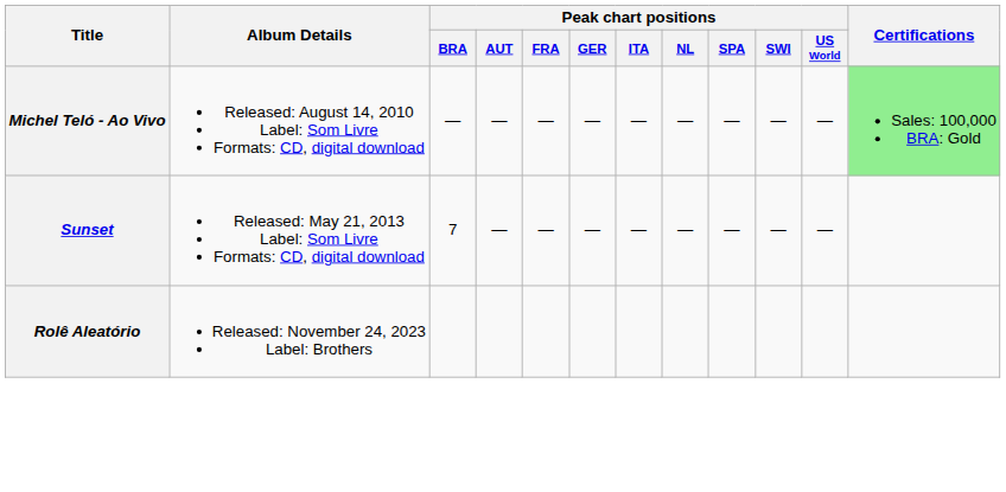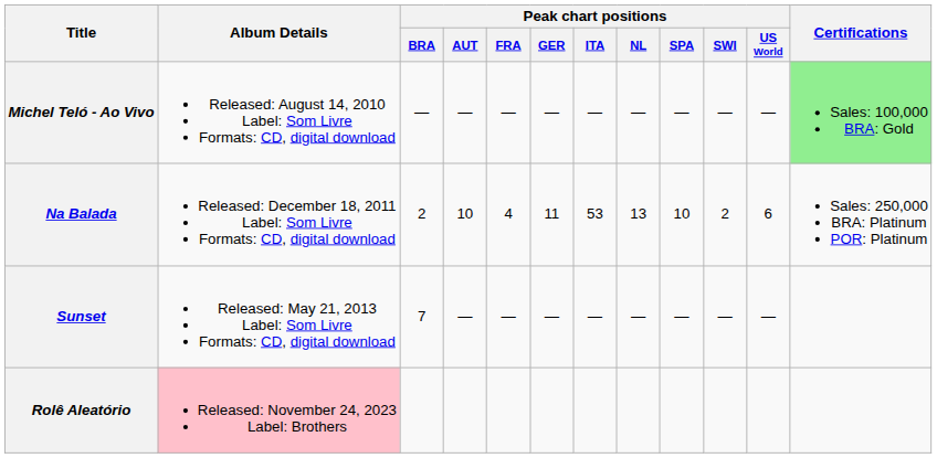 <table class="wikitable plainrowheaders" style="text-align:center;">
 <tr>
 <th scope="col" rowspan="2">Title</th>
 <th scope="col" rowspan="2">Album Details</th>
 <th scope="col" colspan="9">Peak chart positions</th>
 <th scope="col" rowspan="2"><a href='#'>Certifications</a></th>
 </tr>
 <tr>
 <th scope="col" style="width:3em;font-size:85%;"><a href='#'>BRA</a><br></th>
 <th scope="col" style="width:3em;font-size:85%;"><a href='#'>AUT</a><br></th>
 <th scope="col" style="width:3em;font-size:85%;"><a href='#'>FRA</a><br></th>
 <th scope="col" style="width:3em;font-size:85%;"><a href='#'>GER</a><br></th>
 <th scope="col" style="width:3em;font-size:85%;"><a href='#'>ITA</a><br></th>
 <th scope="col" style="width:3em;font-size:85%;"><a href='#'>NL</a><br></th>
 <th scope="col" style="width:3em;font-size:85%;"><a href='#'>SPA</a><br></th>
 <th scope="col" style="width:3em;font-size:85%;"><a href='#'>SWI</a><br></th>
 <th scope="col" style="width:3em;font-size:85%;"><a href='#'>US<br><small>World</small></a><br></th>
 </tr>
 <tr>
 <th scope="row"><em>Michel Teló - Ao Vivo</em></th>
 <td><br><ul><li>Released: August 14, 2010</li><li>Label: <a href='#'>Som Livre</a></li><li>Formats: <a href='#'>CD</a>, <a href='#'>digital download</a></li></ul></td>
 <td>—</td>
 <td>—</td>
 <td>—</td>
 <td>—</td>
 <td>—</td>
 <td>—</td>
 <td>—</td>
 <td>—</td>
 <td>—</td>
 <td style="background: lightgreen;"><br><ul><li>Sales: 100,000</li><li><a href='#'>BRA</a>: Gold</li></ul></td>
 </tr>
 <tr>
+<th scope="row"><em><a href='#'>Na Balada</a></em></th>
+<td><br><ul><li>Released: December 18, 2011</li><li>Label: <a href='#'>Som Livre</a></li><li>Formats: <a href='#'>CD</a>, <a href='#'>digital download</a></li></ul></td>
+<td>2</td>
+<td>10</td>
+<td>4</td>
+<td>11</td>
+<td>53</td>
+<td>13</td>
+<td>10</td>
+<td>2</td>
+<td>6</td>
+<td><br><ul><li>Sales: 250,000</li><li>BRA: Platinum</li><li><a href='#'>POR</a>: Platinum</li></ul></td>
+</tr>
+<tr>
 <th scope="row"><em><a href='#'>Sunset</a></em></th>
 <td><br><ul><li>Released: May 21, 2013</li><li>Label: <a href='#'>Som Livre</a></li><li>Formats: <a href='#'>CD</a>, <a href='#'>digital download</a></li></ul></td>
 <td>7</td>
 <td>—</td>
 <td>—</td>
 <td>—</td>
 <td>—</td>
 <td>—</td>
 <td>—</td>
 <td>—</td>
 <td>—</td>
 <td></td>
 </tr>
 <tr>
 <th scope="row"><em>Rolê Aleatório</em></th>
-<td><br><ul><li>Released: November 24, 2023</li><li>Label: Brothers</li></ul></td>
+<td style="background: pink;"><br><ul><li>Released: November 24, 2023</li><li>Label: Brothers</li></ul></td>
 <td></td>
 <td></td>
 <td></td>
 <td></td>
 <td></td>
 <td></td>
 <td></td>
 <td></td>
 <td></td>
 <td></td>
 </tr>
 </table>
